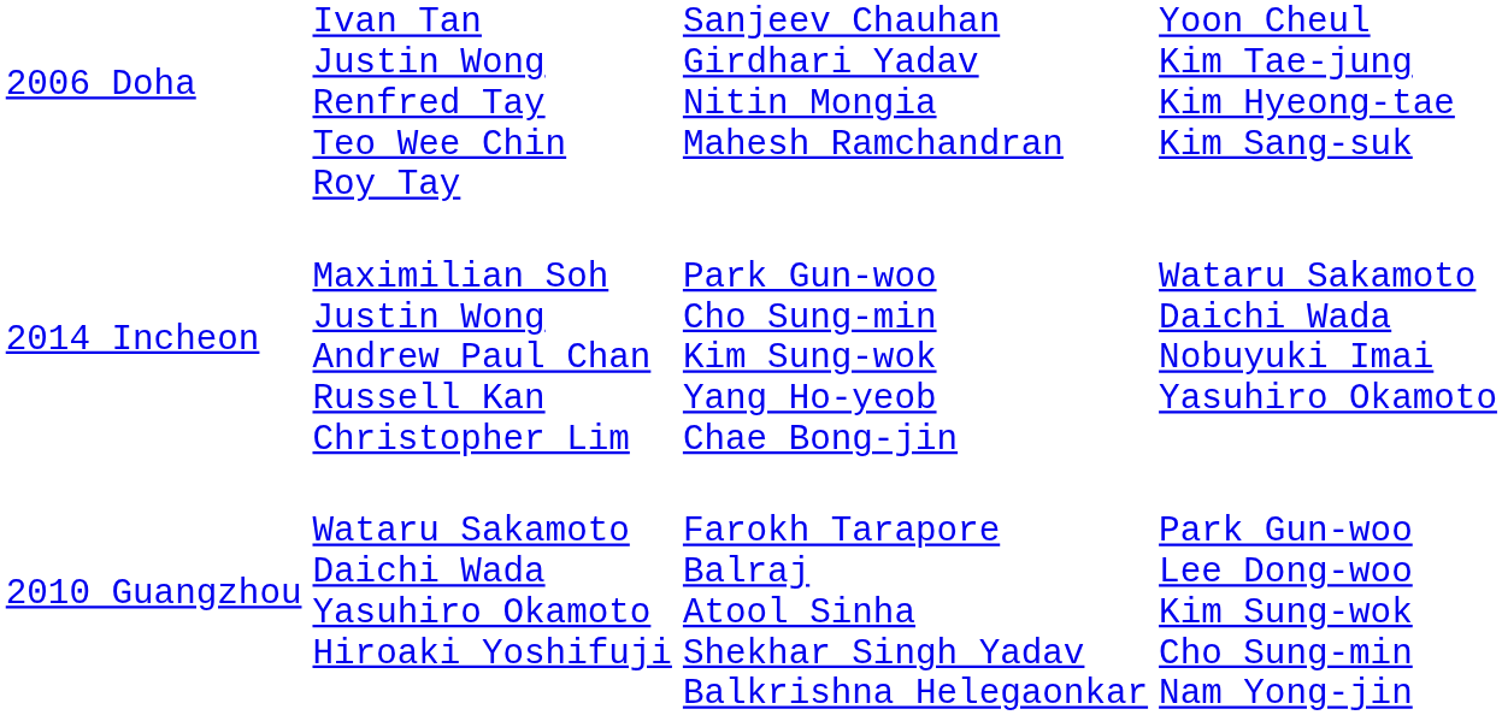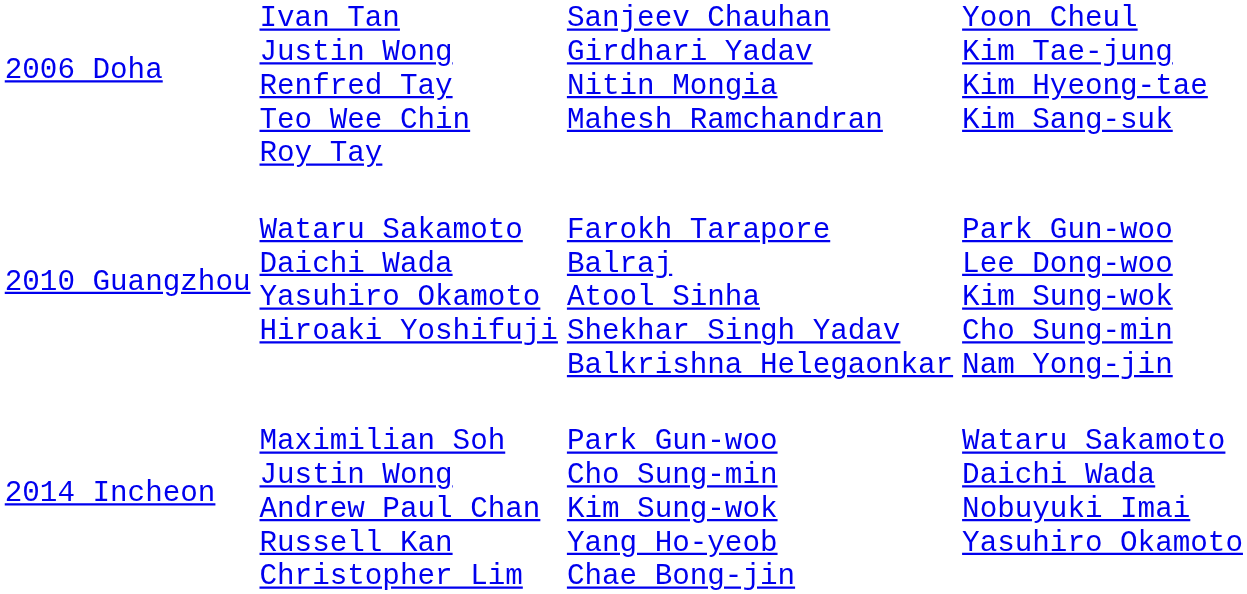 <table>
 <tr>
 <td><a href='#'>2006 Doha</a></td>
 <td><br><a href='#'>Ivan Tan</a><br><a href='#'>Justin Wong</a><br><a href='#'>Renfred Tay</a><br><a href='#'>Teo Wee Chin</a><br><a href='#'>Roy Tay</a></td>
 <td valign=top><br><a href='#'>Sanjeev Chauhan</a><br><a href='#'>Girdhari Yadav</a><br><a href='#'>Nitin Mongia</a><br><a href='#'>Mahesh Ramchandran</a></td>
 <td valign=top><br><a href='#'>Yoon Cheul</a><br><a href='#'>Kim Tae-jung</a><br><a href='#'>Kim Hyeong-tae</a><br><a href='#'>Kim Sang-suk</a></td>
 </tr>
 <tr>
+<td><a href='#'>2010 Guangzhou</a></td>
+<td valign=top><br><a href='#'>Wataru Sakamoto</a><br><a href='#'>Daichi Wada</a><br><a href='#'>Yasuhiro Okamoto</a><br><a href='#'>Hiroaki Yoshifuji</a></td>
+<td><br><a href='#'>Farokh Tarapore</a><br><a href='#'>Balraj</a><br><a href='#'>Atool Sinha</a><br><a href='#'>Shekhar Singh Yadav</a><br><a href='#'>Balkrishna Helegaonkar</a></td>
+<td><br><a href='#'>Park Gun-woo</a><br><a href='#'>Lee Dong-woo</a><br><a href='#'>Kim Sung-wok</a><br><a href='#'>Cho Sung-min</a><br><a href='#'>Nam Yong-jin</a></td>
+</tr>
+<tr>
 <td><a href='#'>2014 Incheon</a></td>
 <td><br><a href='#'>Maximilian Soh</a><br><a href='#'>Justin Wong</a><br><a href='#'>Andrew Paul Chan</a><br><a href='#'>Russell Kan</a><br><a href='#'>Christopher Lim</a></td>
 <td><br><a href='#'>Park Gun-woo</a><br><a href='#'>Cho Sung-min</a><br><a href='#'>Kim Sung-wok</a><br><a href='#'>Yang Ho-yeob</a><br><a href='#'>Chae Bong-jin</a></td>
 <td valign=top><br><a href='#'>Wataru Sakamoto</a><br><a href='#'>Daichi Wada</a><br><a href='#'>Nobuyuki Imai</a><br><a href='#'>Yasuhiro Okamoto</a></td>
 </tr>
-<tr>
-<td><a href='#'>2010 Guangzhou</a></td>
-<td valign=top><br><a href='#'>Wataru Sakamoto</a><br><a href='#'>Daichi Wada</a><br><a href='#'>Yasuhiro Okamoto</a><br><a href='#'>Hiroaki Yoshifuji</a></td>
-<td><br><a href='#'>Farokh Tarapore</a><br><a href='#'>Balraj</a><br><a href='#'>Atool Sinha</a><br><a href='#'>Shekhar Singh Yadav</a><br><a href='#'>Balkrishna Helegaonkar</a></td>
-<td><br><a href='#'>Park Gun-woo</a><br><a href='#'>Lee Dong-woo</a><br><a href='#'>Kim Sung-wok</a><br><a href='#'>Cho Sung-min</a><br><a href='#'>Nam Yong-jin</a></td>
-</tr>
 </table>
